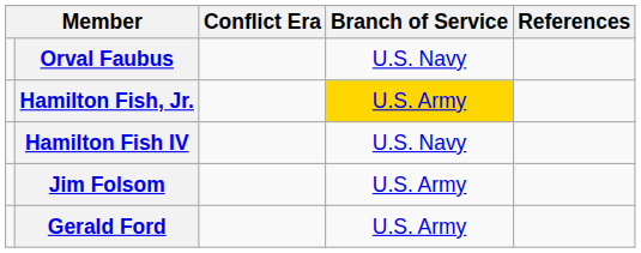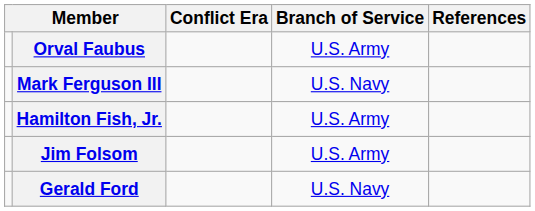 <table class=wikitable style="text-align:center">
 <tr>
 <th scope="col" colspan="2">Member</th>
 <th scope="col">Conflict Era</th>
 <th scope="col">Branch of Service</th>
 <th scope="col">References</th>
 </tr>
 <tr style="height:2em;">
 <td></td>
 <th scope="row"><a href='#'>Orval Faubus</a></th>
 <td></td>
+<td><a href='#'>U.S. Army</a></td>
+<td></td>
+</tr>
+<tr style="height:2em;">
+<td></td>
+<th scope="row"><a href='#'>Mark Ferguson III</a></th>
+<td></td>
 <td><a href='#'>U.S. Navy</a></td>
 <td></td>
 </tr>
 <tr style="height:2em;">
 <td></td>
 <th scope="row"><a href='#'>Hamilton Fish, Jr.</a></th>
 <td></td>
-<td style="background: gold;"><a href='#'>U.S. Army</a></td>
-<td></td>
-</tr>
-<tr style="height:2em;">
-<td></td>
-<th scope="row"><a href='#'>Hamilton Fish IV</a></th>
-<td></td>
-<td><a href='#'>U.S. Navy</a></td>
+<td><a href='#'>U.S. Army</a></td>
 <td></td>
 </tr>
 <tr style="height:2em;">
 <td></td>
 <th scope="row"><a href='#'>Jim Folsom</a></th>
 <td></td>
 <td><a href='#'>U.S. Army</a></td>
 <td></td>
 </tr>
 <tr style="height:2em;">
 <td></td>
 <th scope="row"><a href='#'>Gerald Ford</a></th>
 <td></td>
-<td><a href='#'>U.S. Army</a></td>
+<td><a href='#'>U.S. Navy</a></td>
 <td></td>
 </tr>
 </table>
